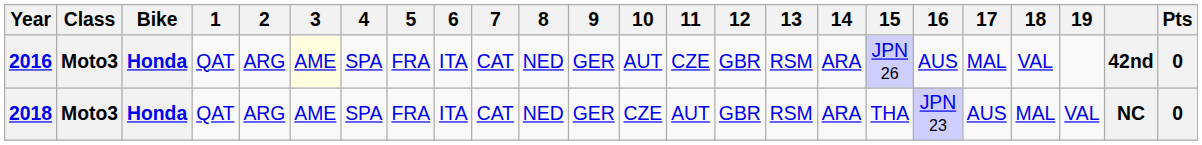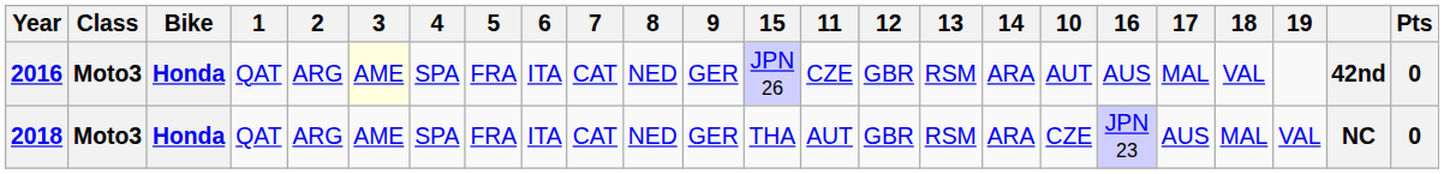 <table class="wikitable" style="text-align:center">
 <tr>
 <th>Year</th>
 <th>Class</th>
 <th>Bike</th>
 <th>1</th>
 <th>2</th>
 <th>3</th>
 <th>4</th>
 <th>5</th>
 <th>6</th>
 <th>7</th>
 <th>8</th>
 <th>9</th>
-<th>10</th>
+<th>15</th>
 <th>11</th>
 <th>12</th>
 <th>13</th>
 <th>14</th>
-<th>15</th>
+<th>10</th>
 <th>16</th>
 <th>17</th>
 <th>18</th>
 <th>19</th>
 <th></th>
 <th>Pts</th>
 </tr>
 <tr>
 <th><a href='#'>2016</a></th>
 <th>Moto3</th>
 <th><a href='#'>Honda</a></th>
 <td><a href='#'>QAT</a></td>
 <td><a href='#'>ARG</a></td>
 <td style="background: lightyellow;"><a href='#'>AME</a></td>
 <td><a href='#'>SPA</a></td>
 <td><a href='#'>FRA</a></td>
 <td><a href='#'>ITA</a></td>
 <td><a href='#'>CAT</a></td>
 <td><a href='#'>NED</a></td>
 <td><a href='#'>GER</a></td>
-<td><a href='#'>AUT</a></td>
+<td style="background:#cfcfff;"><a href='#'>JPN</a><br><small>26</small></td>
 <td><a href='#'>CZE</a></td>
 <td><a href='#'>GBR</a></td>
 <td><a href='#'>RSM</a></td>
 <td><a href='#'>ARA</a></td>
-<td style="background:#cfcfff;"><a href='#'>JPN</a><br><small>26</small></td>
+<td><a href='#'>AUT</a></td>
 <td><a href='#'>AUS</a></td>
 <td><a href='#'>MAL</a></td>
 <td><a href='#'>VAL</a></td>
 <td></td>
 <th>42nd</th>
 <th>0</th>
 </tr>
 <tr>
 <th><a href='#'>2018</a></th>
 <th>Moto3</th>
 <th><a href='#'>Honda</a></th>
 <td><a href='#'>QAT</a></td>
 <td><a href='#'>ARG</a></td>
 <td><a href='#'>AME</a></td>
 <td><a href='#'>SPA</a></td>
 <td><a href='#'>FRA</a></td>
 <td><a href='#'>ITA</a></td>
 <td><a href='#'>CAT</a></td>
 <td><a href='#'>NED</a></td>
 <td><a href='#'>GER</a></td>
-<td><a href='#'>CZE</a></td>
+<td><a href='#'>THA</a></td>
 <td><a href='#'>AUT</a></td>
 <td><a href='#'>GBR</a></td>
 <td><a href='#'>RSM</a></td>
 <td><a href='#'>ARA</a></td>
-<td><a href='#'>THA</a></td>
+<td><a href='#'>CZE</a></td>
 <td style="background:#cfcfff;"><a href='#'>JPN</a><br><small>23</small></td>
 <td><a href='#'>AUS</a></td>
 <td><a href='#'>MAL</a></td>
 <td><a href='#'>VAL</a></td>
 <th>NC</th>
 <th>0</th>
 </tr>
 </table>
